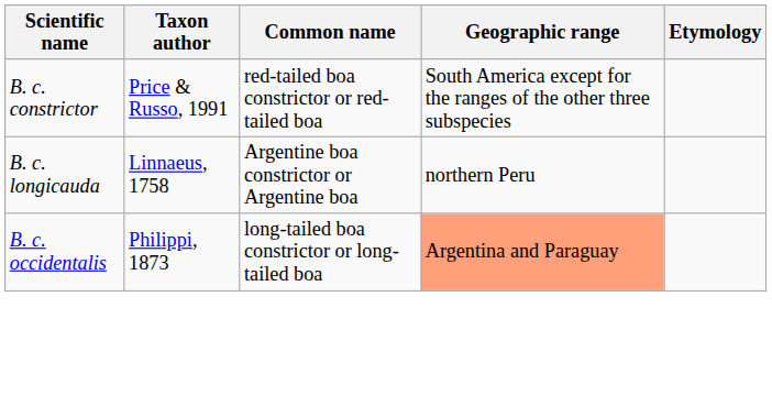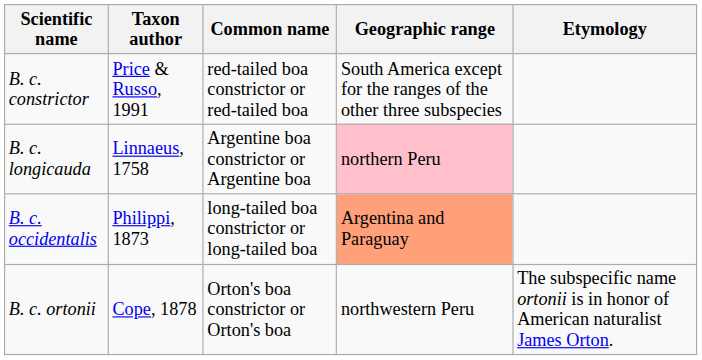 <table class="wikitable">
 <tr>
 <th>Scientific name</th>
 <th>Taxon author</th>
 <th>Common name</th>
 <th>Geographic range</th>
 <th>Etymology</th>
 </tr>
 <tr>
 <td><em>B. c. constrictor</em></td>
 <td><a href='#'>Price</a> & <a href='#'>Russo</a>, 1991</td>
 <td>red-tailed boa constrictor or red-tailed boa</td>
 <td>South America except for the ranges of the other three subspecies</td>
 <td></td>
 </tr>
 <tr>
 <td><em>B. c. longicauda</em></td>
 <td><a href='#'>Linnaeus</a>, 1758</td>
 <td>Argentine boa constrictor or Argentine boa</td>
-<td>northern Peru</td>
+<td style="background: pink;">northern Peru</td>
 <td></td>
 </tr>
 <tr>
 <td><em><a href='#'>B. c. occidentalis</a></em></td>
 <td><a href='#'>Philippi</a>, 1873</td>
 <td>long-tailed boa constrictor or long-tailed boa</td>
 <td style="background: lightsalmon;">Argentina and Paraguay</td>
 <td></td>
 </tr>
+<tr>
+<td><em>B. c. ortonii</em></td>
+<td><a href='#'>Cope</a>, 1878</td>
+<td>Orton's boa constrictor or Orton's boa</td>
+<td>northwestern Peru</td>
+<td>The subspecific name <em>ortonii</em> is in honor of American naturalist <a href='#'>James Orton</a>.</td>
+</tr>
 </table>
